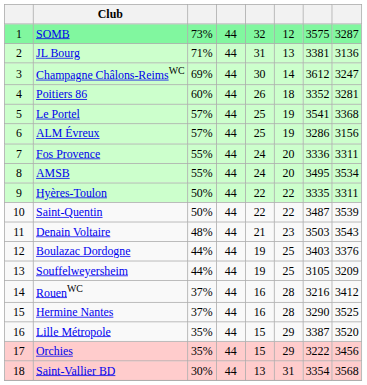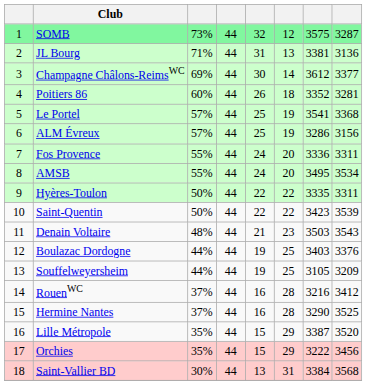 <table class="wikitable sortable" style="font-size:95%; text-align:center;">
 <tr>
 <th width=30></th>
 <th>Club</th>
 <th width=30></th>
 <th width=30></th>
 <th width=30></th>
 <th width=30></th>
 <th width=30></th>
 <th width=30></th>
 </tr>
 <tr style="background:#81F79F;">
 <td>1</td>
 <td align=left><a href='#'>SOMB</a></td>
 <td>73%</td>
 <td>44</td>
 <td>32</td>
 <td>12</td>
 <td>3575</td>
 <td>3287</td>
 </tr>
 <tr style="background:#cfc;">
 <td>2</td>
 <td align=left><a href='#'>JL Bourg</a></td>
 <td>71%</td>
 <td>44</td>
 <td>31</td>
 <td>13</td>
 <td>3381</td>
 <td>3136</td>
 </tr>
 <tr style="background:#cfc;">
 <td>3</td>
 <td align=left><a href='#'>Champagne Châlons-Reims</a><sup>WC</sup></td>
 <td>69%</td>
 <td>44</td>
 <td>30</td>
 <td>14</td>
 <td>3612</td>
-<td>3247</td>
+<td>3377</td>
 </tr>
 <tr style="background:#cfc;">
 <td>4</td>
 <td align=left><a href='#'>Poitiers 86</a></td>
 <td>60%</td>
 <td>44</td>
 <td>26</td>
 <td>18</td>
 <td>3352</td>
 <td>3281</td>
 </tr>
 <tr style="background:#cfc;">
 <td>5</td>
 <td align=left><a href='#'>Le Portel</a></td>
 <td>57%</td>
 <td>44</td>
 <td>25</td>
 <td>19</td>
 <td>3541</td>
 <td>3368</td>
 </tr>
 <tr style="background:#cfc;">
 <td>6</td>
 <td align=left><a href='#'>ALM Évreux</a></td>
 <td>57%</td>
 <td>44</td>
 <td>25</td>
 <td>19</td>
 <td>3286</td>
 <td>3156</td>
 </tr>
 <tr style="background:#cfc;">
 <td>7</td>
 <td align=left><a href='#'>Fos Provence</a></td>
 <td>55%</td>
 <td>44</td>
 <td>24</td>
 <td>20</td>
 <td>3336</td>
 <td>3311</td>
 </tr>
 <tr style="background:#cfc;">
 <td>8</td>
 <td align=left><a href='#'>AMSB</a></td>
 <td>55%</td>
 <td>44</td>
 <td>24</td>
 <td>20</td>
 <td>3495</td>
 <td>3534</td>
 </tr>
 <tr style="background:#cfc;">
 <td>9</td>
 <td align=left><a href='#'>Hyères-Toulon</a></td>
 <td>50%</td>
 <td>44</td>
 <td>22</td>
 <td>22</td>
 <td>3335</td>
 <td>3311</td>
 </tr>
 <tr>
 <td>10</td>
 <td align=left><a href='#'>Saint-Quentin</a></td>
 <td>50%</td>
 <td>44</td>
 <td>22</td>
 <td>22</td>
-<td>3487</td>
+<td>3423</td>
 <td>3539</td>
 </tr>
 <tr>
 <td>11</td>
 <td align=left><a href='#'>Denain Voltaire</a></td>
 <td>48%</td>
 <td>44</td>
 <td>21</td>
 <td>23</td>
 <td>3503</td>
 <td>3543</td>
 </tr>
 <tr>
 <td>12</td>
 <td align=left><a href='#'>Boulazac Dordogne</a></td>
 <td>44%</td>
 <td>44</td>
 <td>19</td>
 <td>25</td>
 <td>3403</td>
 <td>3376</td>
 </tr>
 <tr>
 <td>13</td>
 <td align=left><a href='#'>Souffelweyersheim</a></td>
 <td>44%</td>
 <td>44</td>
 <td>19</td>
 <td>25</td>
 <td>3105</td>
 <td>3209</td>
 </tr>
 <tr>
 <td>14</td>
 <td align=left><a href='#'>Rouen</a><sup>WC</sup></td>
 <td>37%</td>
 <td>44</td>
 <td>16</td>
 <td>28</td>
 <td>3216</td>
 <td>3412</td>
 </tr>
 <tr>
 <td>15</td>
 <td align=left><a href='#'>Hermine Nantes</a></td>
 <td>37%</td>
 <td>44</td>
 <td>16</td>
 <td>28</td>
 <td>3290</td>
 <td>3525</td>
 </tr>
 <tr>
 <td>16</td>
 <td align=left><a href='#'>Lille Métropole</a></td>
 <td>35%</td>
 <td>44</td>
 <td>15</td>
 <td>29</td>
 <td>3387</td>
 <td>3520</td>
 </tr>
 <tr style="background:#fcc;">
 <td>17</td>
 <td align=left><a href='#'>Orchies</a></td>
 <td>35%</td>
 <td>44</td>
 <td>15</td>
 <td>29</td>
 <td>3222</td>
 <td>3456</td>
 </tr>
 <tr style="background:#fcc;">
 <td>18</td>
 <td align=left><a href='#'>Saint-Vallier BD</a></td>
 <td>30%</td>
 <td>44</td>
 <td>13</td>
 <td>31</td>
-<td>3354</td>
+<td>3384</td>
 <td>3568</td>
 </tr>
 <tr>
 </tr>
 </table>
